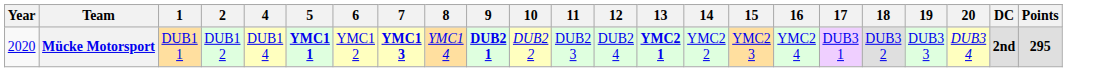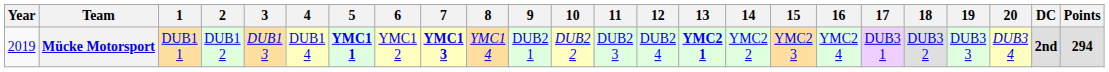 <table class="wikitable" style="text-align:center; font-size:85%">
 <tr>
 <th>Year</th>
 <th>Team</th>
 <th>1</th>
 <th>2</th>
+<th>3</th>
 <th>4</th>
 <th>5</th>
 <th>6</th>
 <th>7</th>
 <th>8</th>
 <th>9</th>
 <th>10</th>
 <th>11</th>
 <th>12</th>
 <th>13</th>
 <th>14</th>
 <th>15</th>
 <th>16</th>
 <th>17</th>
 <th>18</th>
 <th>19</th>
 <th>20</th>
 <th>DC</th>
 <th>Points</th>
 </tr>
 <tr>
-<td><a href='#'>2020</a></td>
+<td><a href='#'>2019</a></td>
 <th nowrap><a href='#'>Mücke Motorsport</a></th>
 <td style="background:#FFDF9F;"><a href='#'>DUB1<br>1</a><br></td>
 <td style="background:#DFFFDF;"><a href='#'>DUB1<br>2</a><br></td>
+<td style="background:#FFDF9F;"><em><a href='#'>DUB1<br>3</a></em><br></td>
 <td style="background:#FFFFBF;"><a href='#'>DUB1<br>4</a><br></td>
 <td style="background:#DFFFDF;"><strong><a href='#'>YMC1<br>1</a></strong><br></td>
 <td style="background:#FFFFBF;"><a href='#'>YMC1<br>2</a><br></td>
 <td style="background:#FFFFBF;"><strong><a href='#'>YMC1<br>3</a></strong><br></td>
 <td style="background:#FFDF9F;"><em><a href='#'>YMC1<br>4</a></em><br></td>
-<td style="background:#DFFFDF;"><strong><a href='#'>DUB2<br>1</a><br></strong></td>
+<td style="background:#DFFFDF;"><a href='#'>DUB2<br>1</a><br></td>
 <td style="background:#FFFFBF;"><em><a href='#'>DUB2<br>2</a></em><br></td>
 <td style="background:#DFFFDF;"><a href='#'>DUB2<br>3</a><br></td>
 <td style="background:#DFFFDF;"><a href='#'>DUB2<br>4</a><br></td>
 <td style="background:#DFFFDF;"><strong><a href='#'>YMC2<br>1</a><br></strong></td>
 <td style="background:#DFFFDF;"><a href='#'>YMC2<br>2</a><br></td>
 <td style="background:#FFDF9F;"><a href='#'>YMC2<br>3</a><br></td>
 <td style="background:#DFFFDF;"><a href='#'>YMC2<br>4</a><br></td>
 <td style="background:#EFCFFF;"><a href='#'>DUB3<br>1</a><br></td>
 <td style="background:#DFDFDF;"><a href='#'>DUB3<br>2</a><br></td>
 <td style="background:#DFFFDF;"><a href='#'>DUB3<br>3</a><br></td>
 <td style="background:#FFFFBF;"><em><a href='#'>DUB3<br>4</a></em><br></td>
 <th style="background:#DFDFDF;">2nd</th>
-<th style="background:#DFDFDF;">295</th>
+<th style="background:#DFDFDF;">294</th>
 </tr>
 </table>
